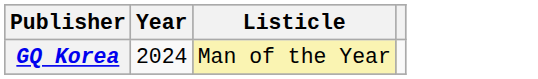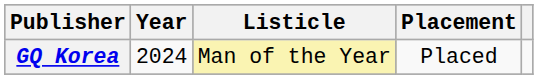 <table class="wikitable sortable plainrowheaders" style="text-align:center">
 <tr>
 <th scope="col">Publisher</th>
 <th scope="col">Year</th>
 <th scope="col">Listicle</th>
+<th scope="col">Placement</th>
 <th scope="col" class="unsortable"></th>
 </tr>
 <tr>
 <th scope="row"><em><a href='#'>GQ Korea</a></em></th>
 <td>2024</td>
 <td style="background-color:#faf4b2"> Man of the Year</td>
+<td style="text-align:center">Placed</td>
 <td style="text-align:center"></td>
 </tr>
 </table>
